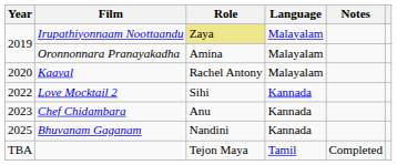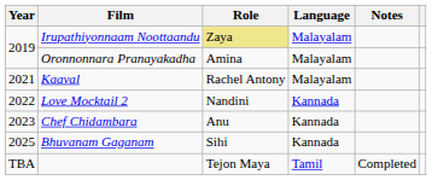 <table class="wikitable sortable">
 <tr>
 <th scope="col">Year</th>
 <th scope="col">Film</th>
 <th scope="col">Role</th>
 <th scope="col">Language</th>
 <th class="unsortable" scope="col">Notes</th>
 <th class="unsortable" scope="col"></th>
 </tr>
 <tr>
 <td rowspan="2">2019</td>
 <td><em><a href='#'>Irupathiyonnaam Noottaandu</a></em></td>
 <td style="background: khaki;">Zaya</td>
 <td><a href='#'>Malayalam</a></td>
 <td></td>
 <td></td>
 </tr>
 <tr>
 <td><em>Oronnonnara Pranayakadha</em></td>
 <td>Amina</td>
 <td>Malayalam</td>
 <td></td>
 <td></td>
 </tr>
 <tr>
-<td>2020</td>
+<td>2021</td>
 <td><em><a href='#'>Kaaval</a></em></td>
 <td>Rachel Antony</td>
 <td>Malayalam</td>
 <td></td>
 <td></td>
 </tr>
 <tr>
 <td>2022</td>
 <td><em><a href='#'>Love Mocktail 2</a></em></td>
-<td>Sihi</td>
+<td>Nandini</td>
 <td><a href='#'>Kannada</a></td>
 <td></td>
 <td></td>
 </tr>
 <tr>
 <td>2023</td>
 <td><em><a href='#'>Chef Chidambara</a></em></td>
 <td>Anu</td>
 <td>Kannada</td>
 <td></td>
 <td></td>
 </tr>
 <tr>
 <td>2025</td>
 <td><em><a href='#'>Bhuvanam Gaganam</a></em></td>
-<td>Nandini</td>
+<td>Sihi</td>
 <td>Kannada</td>
 <td></td>
 <td></td>
 </tr>
 <tr>
 <td>TBA</td>
 <td></td>
 <td>Tejon Maya</td>
 <td><a href='#'>Tamil</a></td>
 <td>Completed</td>
 <td></td>
 </tr>
 </table>
